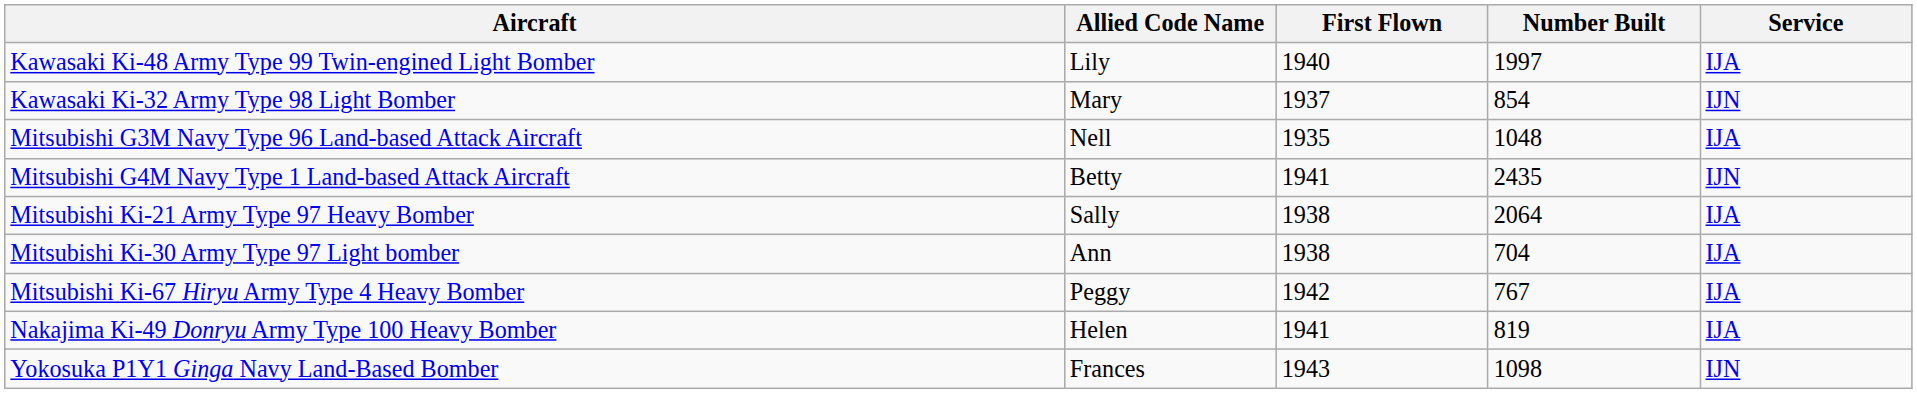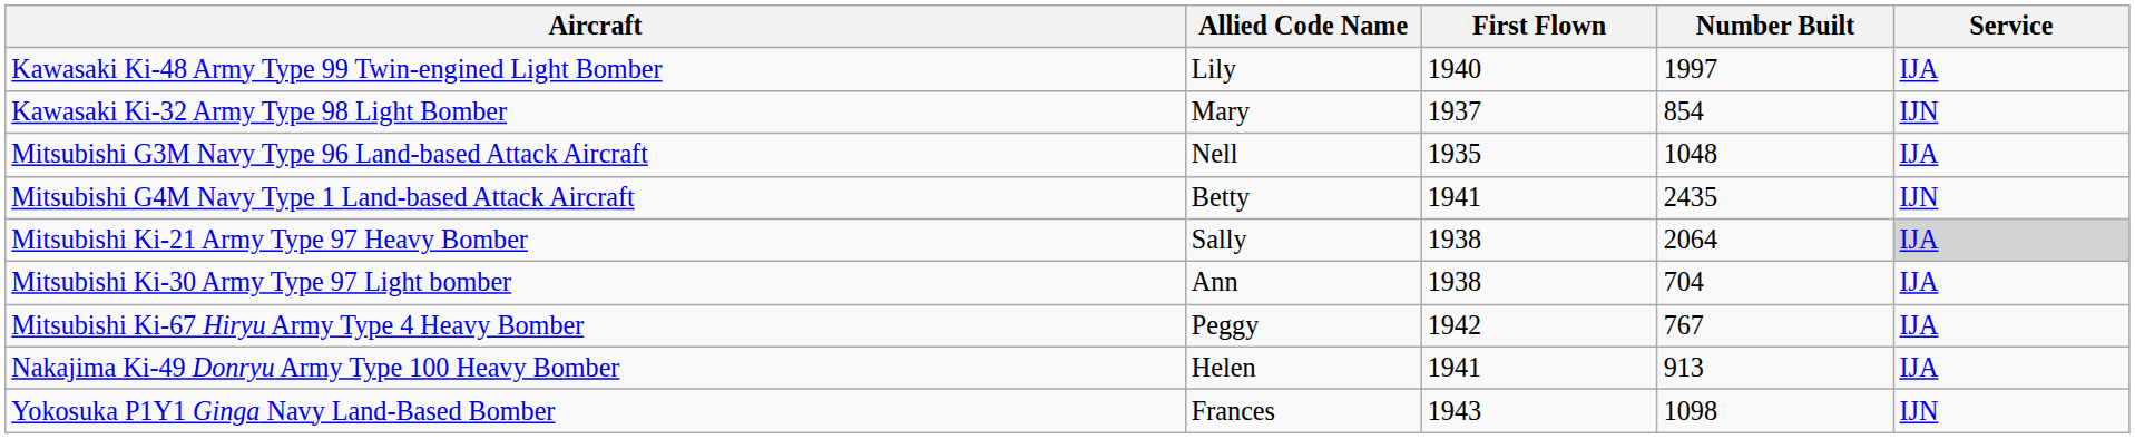 <table class="wikitable sortable" style="width:100%;">
 <tr>
 <th width=50%>Aircraft</th>
 <th width=10%>Allied Code Name</th>
 <th width=10%>First Flown</th>
 <th width=10%>Number Built</th>
 <th width=10%>Service</th>
 </tr>
 <tr>
 <td><a href='#'>Kawasaki Ki-48 Army Type 99 Twin-engined Light Bomber</a></td>
 <td>Lily</td>
 <td>1940</td>
 <td>1997</td>
 <td><a href='#'>IJA</a></td>
 </tr>
 <tr>
 <td><a href='#'>Kawasaki Ki-32  Army Type 98 Light Bomber</a></td>
 <td>Mary</td>
 <td>1937</td>
 <td>854</td>
 <td><a href='#'>IJN</a></td>
 </tr>
 <tr>
 <td><a href='#'>Mitsubishi G3M Navy Type 96 Land-based Attack Aircraft</a></td>
 <td>Nell</td>
 <td>1935</td>
 <td>1048</td>
 <td><a href='#'>IJA</a></td>
 </tr>
 <tr>
 <td><a href='#'>Mitsubishi G4M Navy Type 1 Land-based Attack Aircraft</a></td>
 <td>Betty</td>
 <td>1941</td>
 <td>2435</td>
 <td><a href='#'>IJN</a></td>
 </tr>
 <tr>
 <td><a href='#'>Mitsubishi Ki-21 Army Type 97 Heavy Bomber</a></td>
 <td>Sally</td>
 <td>1938</td>
 <td>2064</td>
-<td><a href='#'>IJA</a></td>
+<td style="background: lightgrey;"><a href='#'>IJA</a></td>
 </tr>
 <tr>
 <td><a href='#'>Mitsubishi Ki-30 Army Type 97 Light bomber</a></td>
 <td>Ann</td>
 <td>1938</td>
 <td>704</td>
 <td><a href='#'>IJA</a></td>
 </tr>
 <tr>
 <td><a href='#'>Mitsubishi Ki-67 <em>Hiryu</em> Army Type 4 Heavy Bomber</a></td>
 <td>Peggy</td>
 <td>1942</td>
 <td>767</td>
 <td><a href='#'>IJA</a></td>
 </tr>
 <tr>
 <td><a href='#'>Nakajima Ki-49 <em>Donryu</em> Army Type 100 Heavy Bomber</a></td>
 <td>Helen</td>
 <td>1941</td>
-<td>819</td>
+<td>913</td>
 <td><a href='#'>IJA</a></td>
 </tr>
 <tr>
 <td><a href='#'>Yokosuka P1Y1 <em>Ginga</em> Navy Land-Based Bomber</a></td>
 <td>Frances</td>
 <td>1943</td>
 <td>1098</td>
 <td><a href='#'>IJN</a></td>
 </tr>
 </table>
